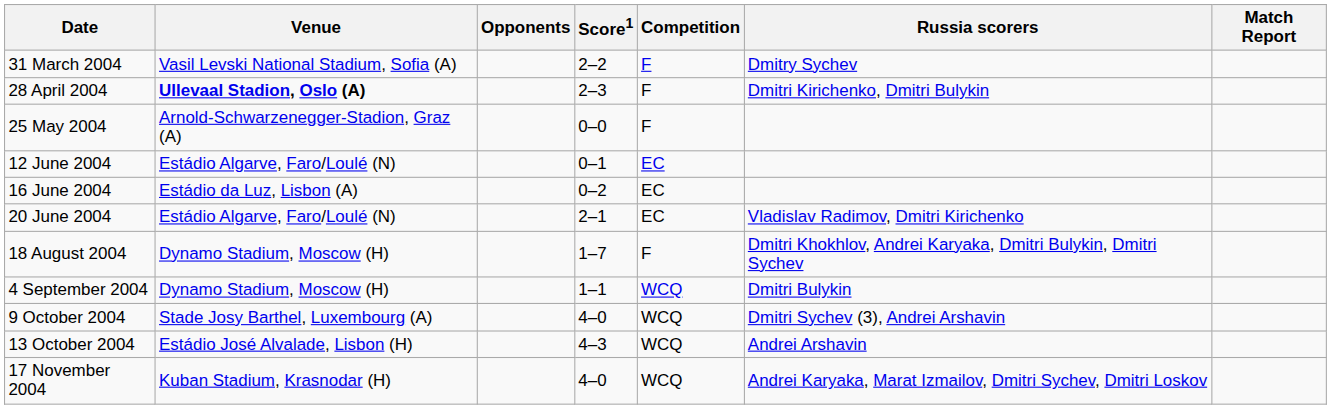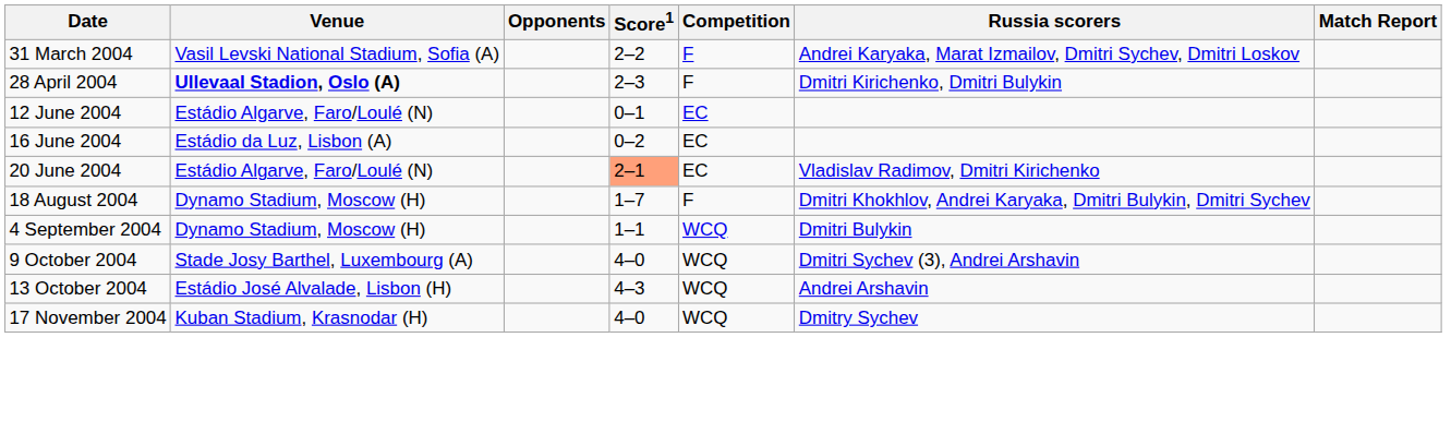 <table class="wikitable">
 <tr>
 <th>Date</th>
 <th>Venue</th>
 <th>Opponents</th>
 <th>Score<sup>1</sup></th>
 <th>Competition</th>
 <th>Russia scorers</th>
 <th>Match Report</th>
 </tr>
 <tr>
 <td>31 March 2004</td>
 <td><a href='#'>Vasil Levski National Stadium</a>, <a href='#'>Sofia</a> (A)</td>
 <td></td>
 <td>2–2</td>
 <td><a href='#'>F</a></td>
-<td><a href='#'>Dmitry Sychev</a></td>
+<td><a href='#'>Andrei Karyaka</a>, <a href='#'>Marat Izmailov</a>, <a href='#'>Dmitri Sychev</a>, <a href='#'>Dmitri Loskov</a></td>
 <td></td>
 </tr>
 <tr>
 <td>28 April 2004</td>
 <td><strong><a href='#'>Ullevaal Stadion</a>, <a href='#'>Oslo</a> (A)</strong></td>
 <td></td>
 <td>2–3</td>
 <td>F</td>
 <td><a href='#'>Dmitri Kirichenko</a>, <a href='#'>Dmitri Bulykin</a></td>
-<td></td>
-</tr>
-<tr>
-<td>25 May 2004</td>
-<td><a href='#'>Arnold-Schwarzenegger-Stadion</a>, <a href='#'>Graz</a> (A)</td>
-<td></td>
-<td>0–0</td>
-<td>F</td>
-<td></td>
 <td></td>
 </tr>
 <tr>
 <td>12 June 2004</td>
 <td><a href='#'>Estádio Algarve</a>, <a href='#'>Faro</a>/<a href='#'>Loulé</a> (N)</td>
 <td></td>
 <td>0–1</td>
 <td><a href='#'>EC</a></td>
 <td></td>
 <td></td>
 </tr>
 <tr>
 <td>16 June 2004</td>
 <td><a href='#'>Estádio da Luz</a>, <a href='#'>Lisbon</a> (A)</td>
 <td></td>
 <td>0–2</td>
 <td>EC</td>
 <td></td>
 <td></td>
 </tr>
 <tr>
 <td>20 June 2004</td>
 <td><a href='#'>Estádio Algarve</a>, <a href='#'>Faro</a>/<a href='#'>Loulé</a> (N)</td>
 <td></td>
-<td>2–1</td>
+<td style="background: lightsalmon;">2–1</td>
 <td>EC</td>
 <td><a href='#'>Vladislav Radimov</a>, <a href='#'>Dmitri Kirichenko</a></td>
 <td></td>
 </tr>
 <tr>
 <td>18 August 2004</td>
 <td><a href='#'>Dynamo Stadium</a>, <a href='#'>Moscow</a> (H)</td>
 <td></td>
 <td>1–7</td>
 <td>F</td>
 <td><a href='#'>Dmitri Khokhlov</a>, <a href='#'>Andrei Karyaka</a>, <a href='#'>Dmitri Bulykin</a>, <a href='#'>Dmitri Sychev</a></td>
 <td></td>
 </tr>
 <tr>
 <td>4 September 2004</td>
 <td><a href='#'>Dynamo Stadium</a>, <a href='#'>Moscow</a> (H)</td>
 <td></td>
 <td>1–1</td>
 <td><a href='#'>WCQ</a></td>
 <td><a href='#'>Dmitri Bulykin</a></td>
 <td></td>
 </tr>
 <tr>
 <td>9 October 2004</td>
 <td><a href='#'>Stade Josy Barthel</a>, <a href='#'>Luxembourg</a> (A)</td>
 <td></td>
 <td>4–0</td>
 <td>WCQ</td>
 <td><a href='#'>Dmitri Sychev</a> (3), <a href='#'>Andrei Arshavin</a></td>
 <td></td>
 </tr>
 <tr>
 <td>13 October 2004</td>
 <td><a href='#'>Estádio José Alvalade</a>, <a href='#'>Lisbon</a> (H)</td>
 <td></td>
 <td>4–3</td>
 <td>WCQ</td>
 <td><a href='#'>Andrei Arshavin</a></td>
 <td></td>
 </tr>
 <tr>
 <td>17 November 2004</td>
 <td><a href='#'>Kuban Stadium</a>, <a href='#'>Krasnodar</a> (H)</td>
 <td></td>
 <td>4–0</td>
 <td>WCQ</td>
-<td><a href='#'>Andrei Karyaka</a>, <a href='#'>Marat Izmailov</a>, <a href='#'>Dmitri Sychev</a>, <a href='#'>Dmitri Loskov</a></td>
+<td><a href='#'>Dmitry Sychev</a></td>
 <td></td>
 </tr>
 </table>
